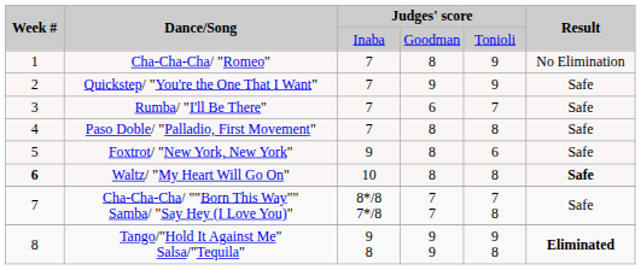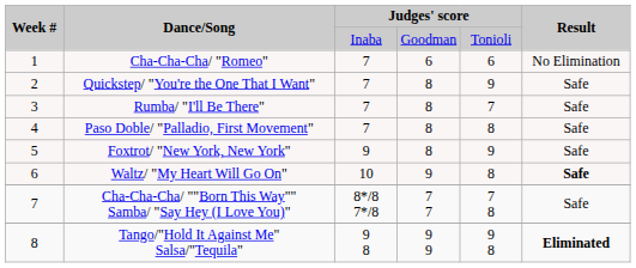 <table class="wikitable">
 <tr style="text-align: center; background:#ccc;">
 <td rowspan="2"><strong>Week #</strong></td>
 <td rowspan="2"><strong>Dance/Song</strong></td>
 <td colspan="3"><strong>Judges' score</strong></td>
 <td rowspan="2"><strong>Result</strong></td>
 </tr>
 <tr style="text-align: center; background:#ccc;">
 <td style="width:10%; "><a href='#'>Inaba</a></td>
 <td style="width:10%; "><a href='#'>Goodman</a></td>
 <td style="width:10%; "><a href='#'>Tonioli</a></td>
 </tr>
 <tr>
 <td style="text-align: center; background:#faf6f6;">1</td>
 <td style="text-align: center; background:#faf6f6;"><a href='#'>Cha-Cha-Cha</a>/ "<a href='#'>Romeo</a>"</td>
 <td style="text-align: center; background:#faf6f6;">7</td>
-<td style="text-align: center; background:#faf6f6;">8</td>
-<td style="text-align: center; background:#faf6f6;">9</td>
+<td style="text-align: center; background:#faf6f6;">6</td>
+<td style="text-align: center; background:#faf6f6;">6</td>
 <td style="text-align: center; background:#faf6f6;">No Elimination</td>
 </tr>
 <tr style="text-align:center; background:#faf6f6;">
 <td>2</td>
 <td><a href='#'>Quickstep</a>/ "<a href='#'>You're the One That I Want</a>"</td>
 <td>7</td>
-<td>9</td>
+<td>8</td>
 <td>9</td>
 <td>Safe</td>
 </tr>
 <tr>
 <td style="text-align: center; background:#faf6f6;">3</td>
 <td style="text-align: center; background:#faf6f6;"><a href='#'>Rumba</a>/ "<a href='#'>I'll Be There</a>"</td>
 <td style="text-align: center; background:#faf6f6;">7</td>
-<td style="text-align: center; background:#faf6f6;">6</td>
+<td style="text-align: center; background:#faf6f6;">8</td>
 <td style="text-align: center; background:#faf6f6;">7</td>
 <td style="text-align: center; background:#faf6f6;">Safe</td>
 </tr>
 <tr>
 <td style="text-align: center; background:#faf6f6;">4</td>
 <td style="text-align: center; background:#faf6f6;"><a href='#'>Paso Doble</a>/ "<a href='#'>Palladio, First Movement</a>"</td>
 <td style="text-align: center; background:#faf6f6;">7</td>
 <td style="text-align: center; background:#faf6f6;">8</td>
 <td style="text-align: center; background:#faf6f6;">8</td>
 <td style="text-align: center; background:#faf6f6;">Safe</td>
 </tr>
 <tr>
 <td style="text-align: center; background:#faf6f6;">5</td>
 <td style="text-align: center; background:#faf6f6;"><a href='#'>Foxtrot</a>/ "<a href='#'>New York, New York</a>"</td>
 <td style="text-align: center; background:#faf6f6;">9</td>
 <td style="text-align: center; background:#faf6f6;">8</td>
-<td style="text-align: center; background:#faf6f6;">6</td>
+<td style="text-align: center; background:#faf6f6;">9</td>
 <td style="text-align: center; background:#faf6f6;">Safe</td>
 </tr>
 <tr style="text-align:center; background:#faf6f6;">
-<td><strong>6</strong></td>
+<td>6</td>
 <td><a href='#'>Waltz</a>/ "<a href='#'>My Heart Will Go On</a>"</td>
 <td>10</td>
-<td>8</td>
+<td>9</td>
 <td>8</td>
 <td><strong>Safe</strong></td>
 </tr>
 <tr style="text-align: center; background:#faf6f6;"|>
 </tr>
 <tr>
 <td style="text-align:center; background:#faf6f">7</td>
 <td style="text-align:center; background:#faf6f"><a href='#'>Cha-Cha-Cha</a>/ ""<a href='#'>Born This Way</a>""<br><a href='#'>Samba</a>/ "<a href='#'>Say Hey (I Love You)</a>"</td>
 <td style="text-align:center; background:#faf6f">8*/8<br>7*/8</td>
 <td style="text-align:center; background:#faf6f">7<br>7</td>
 <td style="text-align:center; background:#faf6f">7<br>8</td>
 <td style="text-align:center; background:#faf6f">Safe</td>
 </tr>
 <tr style="text-align: center; background:#faf6f6;"|>
 </tr>
 <tr>
 <td style="text-align:center; background:#faf6f">8</td>
 <td style="text-align:center; background:#faf6f"><a href='#'>Tango</a>/"<a href='#'>Hold It Against Me</a>"<br><a href='#'>Salsa</a>/"<a href='#'>Tequila</a>"</td>
 <td style="text-align:center; background:#faf6f">9<br>8</td>
 <td style="text-align:center; background:#faf6f">9<br>9</td>
 <td style="text-align:center; background:#faf6f">9<br>8</td>
 <td style="text-align:center; background:#faf6f"><strong>Eliminated</strong></td>
 </tr>
 </table>
